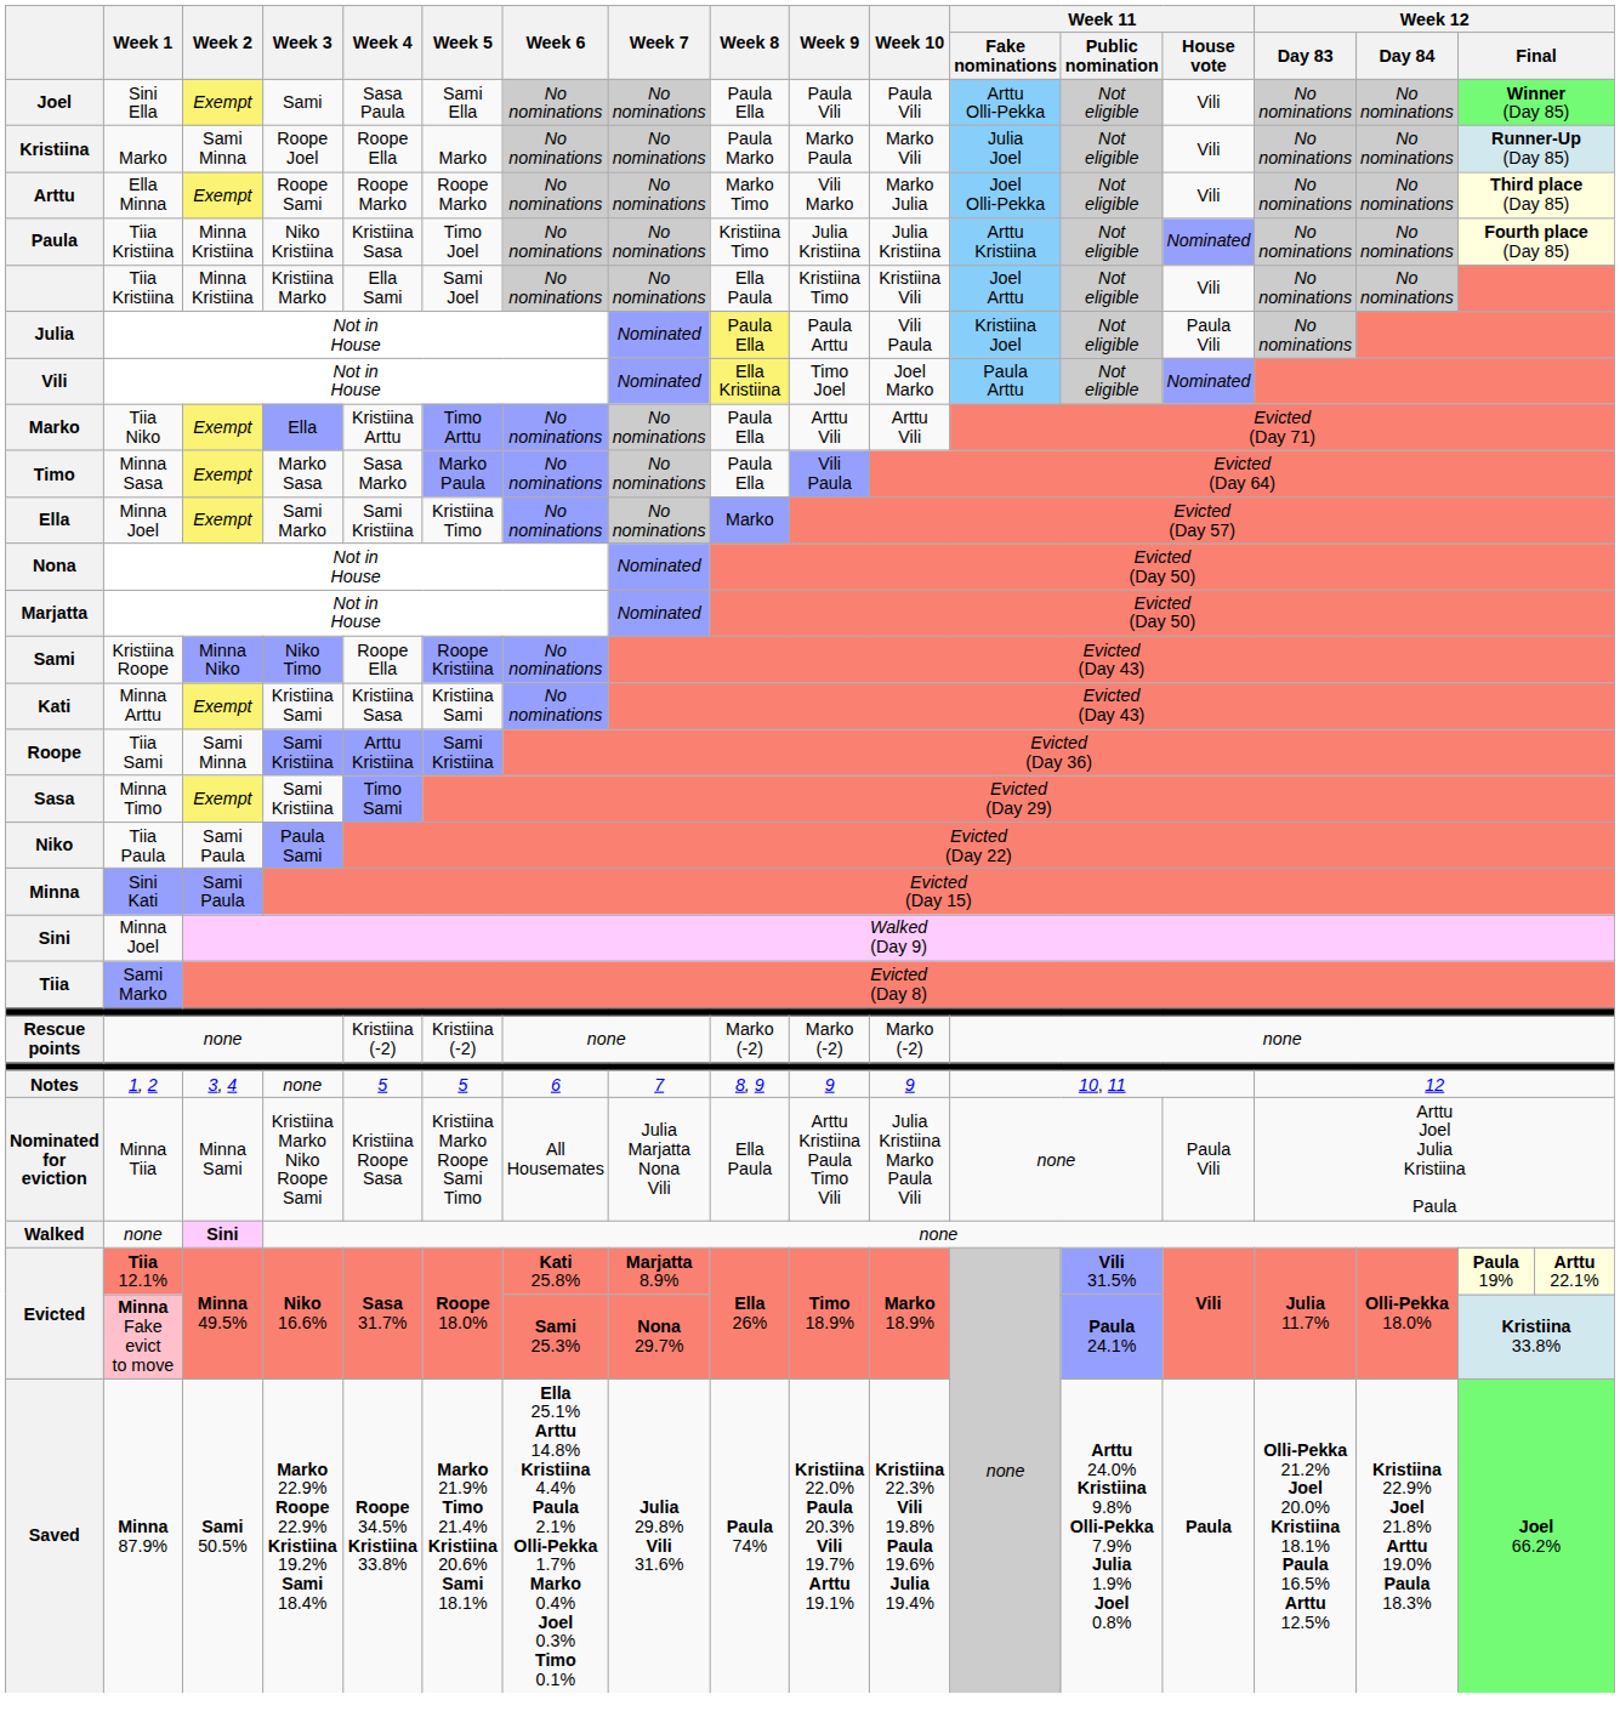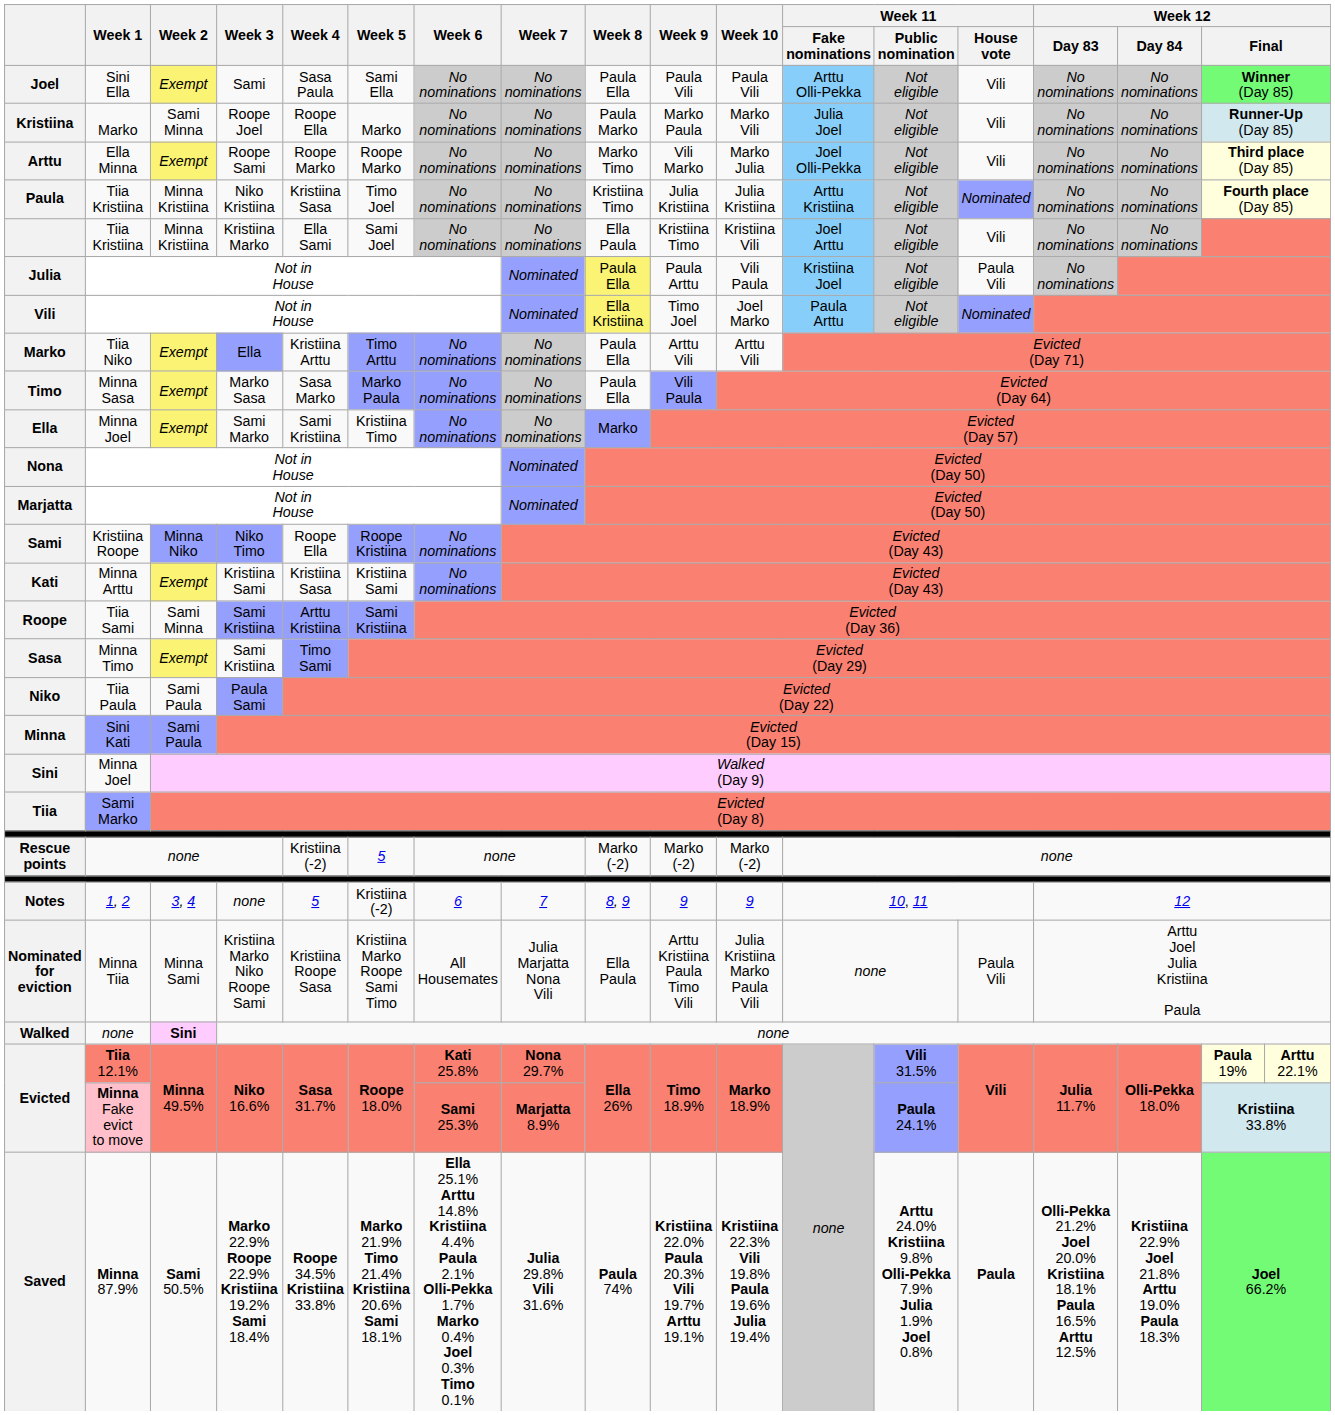 <table class="wikitable" style="font-size:85%; text-align:center; line-height:15px; width:100%;">
 <tr>
 <th style="width: 5%;" rowspan="2"></th>
 <th style="width: 5%;" rowspan="2">Week 1</th>
 <th style="width: 5%;" rowspan="2">Week 2</th>
 <th style="width: 5%;" rowspan="2">Week 3</th>
 <th style="width: 5%;" rowspan="2">Week 4</th>
 <th style="width: 5%;" rowspan="2">Week 5</th>
 <th style="width: 5%;" rowspan="2">Week 6</th>
 <th style="width: 5%;" rowspan="2">Week 7</th>
 <th style="width: 5%;" rowspan="2">Week 8</th>
 <th style="width: 5%;" rowspan="2">Week 9</th>
 <th style="width: 5%;" rowspan="2">Week 10</th>
 <th colspan="3" style="width: 15%;">Week 11</th>
 <th colspan="4" style="width: 20%;">Week 12</th>
 </tr>
 <tr>
 <th style="width: 5%;">Fake nominations</th>
 <th style="width: 5%;">Public nomination</th>
 <th style="width: 5%;">House vote</th>
 <th style="width: 5%;">Day 83</th>
 <th style="width: 5%;">Day 84</th>
 <th colspan="2" style="width: 10%;">Final</th>
 </tr>
 <tr>
 <th>Joel</th>
 <td>Sini<br>Ella</td>
 <td style="background:#FBF373"><em>Exempt</em></td>
 <td>Sami<br></td>
 <td>Sasa<br>Paula</td>
 <td>Sami<br>Ella</td>
 <td style="background:#CCC"><em>No<br>nominations</em></td>
 <td style="background:#CCC"><em>No<br>nominations</em></td>
 <td>Paula<br>Ella</td>
 <td>Paula<br>Vili</td>
 <td>Paula<br>Vili</td>
 <td style="background:#87CEFA">Arttu<br>Olli-Pekka</td>
 <td style="background:#cccccc;"><em>Not<br>eligible</em></td>
 <td>Vili</td>
 <td style="background:#CCC"><em>No<br>nominations</em></td>
 <td style="background:#CCC"><em>No<br>nominations</em></td>
 <td colspan="2" style="background:#73FB76"><strong>Winner</strong><br>(Day 85)</td>
 </tr>
 <tr>
 <th>Kristiina</th>
 <td><br>Marko</td>
 <td>Sami<br>Minna</td>
 <td>Roope<br>Joel</td>
 <td>Roope<br>Ella</td>
 <td><br>Marko</td>
 <td style="background:#CCC"><em>No<br>nominations</em></td>
 <td style="background:#CCC"><em>No<br>nominations</em></td>
 <td>Paula<br>Marko</td>
 <td>Marko<br>Paula</td>
 <td>Marko<br>Vili</td>
 <td style="background:#87CEFA">Julia<br>Joel</td>
 <td style="background:#cccccc;"><em>Not<br>eligible</em></td>
 <td>Vili</td>
 <td style="background:#CCC"><em>No<br>nominations</em></td>
 <td style="background:#CCC"><em>No<br>nominations</em></td>
 <td colspan="2" style="background:#D1E8EF"><strong>Runner-Up</strong><br>(Day 85)</td>
 </tr>
 <tr>
 <th>Arttu</th>
 <td>Ella<br>Minna</td>
 <td style="background:#FBF373"><em>Exempt</em></td>
 <td>Roope<br>Sami</td>
 <td>Roope<br>Marko</td>
 <td>Roope<br>Marko</td>
 <td style="background:#CCC"><em>No<br>nominations</em></td>
 <td style="background:#CCC"><em>No<br>nominations</em></td>
 <td>Marko<br>Timo</td>
 <td>Vili<br>Marko</td>
 <td>Marko<br>Julia</td>
 <td style="background:#87CEFA">Joel<br>Olli-Pekka</td>
 <td style="background:#cccccc;"><em>Not<br>eligible</em></td>
 <td>Vili</td>
 <td style="background:#CCC"><em>No<br>nominations</em></td>
 <td style="background:#CCC"><em>No<br>nominations</em></td>
 <td colspan="2" style="background:#FFFFDD"><strong>Third place</strong><br>(Day 85)</td>
 </tr>
 <tr>
 <th>Paula</th>
 <td>Tiia<br>Kristiina</td>
 <td>Minna<br>Kristiina</td>
 <td>Niko<br>Kristiina</td>
 <td>Kristiina<br>Sasa</td>
 <td>Timo<br>Joel</td>
 <td style="background:#CCC"><em>No<br>nominations</em></td>
 <td style="background:#CCC"><em>No<br>nominations</em></td>
 <td>Kristiina<br>Timo</td>
 <td>Julia<br>Kristiina</td>
 <td>Julia<br>Kristiina</td>
 <td style="background:#87CEFA">Arttu<br>Kristiina</td>
 <td style="background:#cccccc;"><em>Not<br>eligible</em></td>
 <td style="background:#959FFD"><em>Nominated</em></td>
 <td style="background:#CCC"><em>No<br>nominations</em></td>
 <td style="background:#CCC"><em>No<br>nominations</em></td>
 <td colspan="2" style="background:#FFFFDD"><strong>Fourth place</strong><br>(Day 85)</td>
 </tr>
 <tr>
 <th></th>
 <td>Tiia<br>Kristiina</td>
 <td>Minna<br>Kristiina</td>
 <td>Kristiina<br>Marko</td>
 <td>Ella<br>Sami</td>
 <td>Sami<br>Joel</td>
 <td style="background:#CCC"><em>No<br>nominations</em></td>
 <td style="background:#CCC"><em>No<br>nominations</em></td>
 <td>Ella<br>Paula</td>
 <td>Kristiina<br>Timo</td>
 <td>Kristiina<br>Vili</td>
 <td style="background:#87CEFA">Joel<br>Arttu</td>
 <td style="background:#cccccc;"><em>Not<br>eligible</em></td>
 <td>Vili</td>
 <td style="background:#CCC"><em>No<br>nominations</em></td>
 <td style="background:#CCC"><em>No<br>nominations</em></td>
 <td colspan="2" style="background:salmon"></td>
 </tr>
 <tr>
 <th>Julia</th>
 <td colspan="6" style="background:white"><em>Not in<br>House</em></td>
 <td style="background:#959FFD"><em>Nominated</em></td>
 <td style="background:#FBF373">Paula<br>Ella</td>
 <td>Paula<br>Arttu</td>
 <td>Vili<br>Paula</td>
 <td style="background:#87CEFA">Kristiina<br>Joel</td>
 <td style="background:#cccccc;"><em>Not<br>eligible</em></td>
 <td>Paula<br>Vili</td>
 <td style="background:#CCC"><em>No<br>nominations</em></td>
 <td colspan="3" style="background:salmon"></td>
 </tr>
 <tr>
 <th>Vili</th>
 <td colspan="6" style="background:white"><em>Not in<br>House</em></td>
 <td style="background:#959FFD"><em>Nominated</em></td>
 <td style="background:#FBF373">Ella<br>Kristiina</td>
 <td>Timo<br>Joel</td>
 <td>Joel<br>Marko</td>
 <td style="background:#87CEFA">Paula<br>Arttu</td>
 <td style="background:#cccccc;"><em>Not<br>eligible</em></td>
 <td style="background:#959FFD"><em>Nominated</em></td>
 <td colspan="4" style="background:salmon"></td>
 </tr>
 <tr>
 <th>Marko</th>
 <td>Tiia<br>Niko</td>
 <td style="background:#FBF373"><em>Exempt</em></td>
 <td style="background:#959FFD">Ella<br></td>
 <td>Kristiina<br>Arttu</td>
 <td style="background:#959FFD">Timo<br>Arttu</td>
 <td style="background:#959FFD"><em>No<br>nominations</em></td>
 <td style="background:#CCC"><em>No<br>nominations</em></td>
 <td>Paula<br>Ella</td>
 <td>Arttu<br>Vili</td>
 <td>Arttu<br>Vili</td>
 <td colspan="7" style="background:salmon"><em>Evicted</em><br>(Day 71)</td>
 </tr>
 <tr>
 <th>Timo</th>
 <td>Minna<br>Sasa</td>
 <td style="background:#FBF373"><em>Exempt</em></td>
 <td>Marko<br>Sasa</td>
 <td>Sasa<br>Marko</td>
 <td style="background:#959FFD">Marko<br>Paula</td>
 <td style="background:#959FFD"><em>No<br>nominations</em></td>
 <td style="background:#CCC"><em>No<br>nominations</em></td>
 <td>Paula<br>Ella</td>
 <td style="background:#959FFD">Vili<br>Paula</td>
 <td colspan="8" style="background:salmon"><em>Evicted</em><br>(Day 64)</td>
 </tr>
 <tr>
 <th>Ella</th>
 <td>Minna<br>Joel</td>
 <td style="background:#FBF373"><em>Exempt</em></td>
 <td>Sami<br>Marko</td>
 <td>Sami<br>Kristiina</td>
 <td>Kristiina<br>Timo</td>
 <td style="background:#959FFD"><em>No<br>nominations</em></td>
 <td style="background:#CCC"><em>No<br>nominations</em></td>
 <td style="background:#959FFD">Marko<br></td>
 <td colspan="9" style="background:salmon"><em>Evicted</em><br>(Day 57)</td>
 </tr>
 <tr>
 <th>Nona</th>
 <td colspan="6" style="background:white"><em>Not in<br>House</em></td>
 <td style="background:#959FFD"><em>Nominated</em></td>
 <td colspan="10" style="background:salmon"><em>Evicted</em><br>(Day 50)</td>
 </tr>
 <tr>
 <th>Marjatta</th>
 <td colspan="6" style="background:white"><em>Not in<br>House</em></td>
 <td style="background:#959FFD"><em>Nominated</em></td>
 <td colspan="10" style="background:salmon"><em>Evicted</em><br>(Day 50)</td>
 </tr>
 <tr>
 <th>Sami</th>
 <td>Kristiina<br>Roope</td>
 <td style="background:#959FFD">Minna<br>Niko</td>
 <td style="background:#959FFD">Niko<br>Timo</td>
 <td>Roope<br>Ella</td>
 <td style="background:#959FFD">Roope<br>Kristiina</td>
 <td style="background:#959FFD"><em>No<br>nominations</em></td>
 <td colspan="11" style="background:salmon"><em>Evicted</em><br>(Day 43)</td>
 </tr>
 <tr>
 <th>Kati</th>
 <td>Minna<br>Arttu</td>
 <td style="background:#FBF373"><em>Exempt</em></td>
 <td>Kristiina<br>Sami</td>
 <td>Kristiina<br>Sasa</td>
 <td>Kristiina<br>Sami</td>
 <td style="background:#959FFD"><em>No<br>nominations</em></td>
 <td colspan="11" style="background:salmon"><em>Evicted</em><br>(Day 43)</td>
 </tr>
 <tr>
 <th>Roope</th>
 <td>Tiia<br>Sami</td>
 <td>Sami<br>Minna</td>
 <td style="background:#959FFD">Sami<br>Kristiina</td>
 <td style="background:#959FFD">Arttu<br>Kristiina</td>
 <td style="background:#959FFD">Sami<br>Kristiina</td>
 <td colspan="12" style="background:salmon"><em>Evicted</em><br>(Day 36)</td>
 </tr>
 <tr>
 <th>Sasa</th>
 <td>Minna<br>Timo</td>
 <td style="background:#FBF373"><em>Exempt</em></td>
 <td>Sami<br>Kristiina</td>
 <td style="background:#959FFD">Timo<br>Sami</td>
 <td colspan="13" style="background:salmon"><em>Evicted</em><br>(Day 29)</td>
 </tr>
 <tr>
 <th>Niko</th>
 <td>Tiia<br>Paula</td>
 <td>Sami<br>Paula</td>
 <td style="background:#959FFD">Paula<br>Sami</td>
 <td colspan="14" style="background:salmon"><em>Evicted</em><br>(Day 22)</td>
 </tr>
 <tr>
 <th>Minna</th>
 <td style="background:#959FFD">Sini<br>Kati</td>
 <td style="background:#959FFD">Sami<br>Paula</td>
 <td colspan="15" style="background:salmon"><em>Evicted</em><br>(Day 15)</td>
 </tr>
 <tr>
 <th>Sini</th>
 <td>Minna<br>Joel</td>
 <td colspan="16" style="background:#fcf"><em>Walked</em><br>(Day 9)</td>
 </tr>
 <tr>
 <th>Tiia</th>
 <td style="background:#959FFD">Sami<br>Marko</td>
 <td colspan="16" style="background:salmon"><em>Evicted</em><br>(Day 8)</td>
 </tr>
 <tr>
 <th colspan="18" style="background:black"></th>
 </tr>
 <tr>
 <th>Rescue points</th>
 <td colspan="3"><em>none</em></td>
 <td>Kristiina (-2)</td>
-<td>Kristiina (-2)</td>
+<td><em><a href='#'>5</a></em></td>
 <td colspan="2"><em>none</em></td>
 <td>Marko (-2)</td>
 <td>Marko (-2)</td>
 <td>Marko (-2)</td>
 <td colspan="7"><em>none</em></td>
 </tr>
 <tr>
 <th colspan="18" style="background:black"></th>
 </tr>
 <tr>
 <th>Notes</th>
 <td><em><a href='#'>1</a>, <a href='#'>2</a></em></td>
 <td><em><a href='#'>3</a>, <a href='#'>4</a></em></td>
 <td><em>none</em></td>
 <td><em><a href='#'>5</a></em></td>
-<td><em><a href='#'>5</a></em></td>
+<td>Kristiina (-2)</td>
 <td><em><a href='#'>6</a></em></td>
 <td><em><a href='#'>7</a></em></td>
 <td><em><a href='#'>8</a>, <a href='#'>9</a></em></td>
 <td><em><a href='#'>9</a></em></td>
 <td><em><a href='#'>9</a></em></td>
 <td colspan="3"><em><a href='#'>10</a></em>, <em><a href='#'>11</a></em></td>
 <td colspan="4"><em><a href='#'>12</a></em></td>
 </tr>
 <tr>
 <th>Nominated<br>for eviction</th>
 <td>Minna<br>Tiia</td>
 <td>Minna<br>Sami</td>
 <td>Kristiina<br>Marko<br>Niko<br>Roope<br>Sami</td>
 <td>Kristiina<br>Roope<br>Sasa</td>
 <td>Kristiina<br>Marko<br>Roope<br>Sami<br>Timo</td>
 <td>All Housemates</td>
 <td>Julia<br>Marjatta<br>Nona<br>Vili</td>
 <td>Ella<br>Paula</td>
 <td>Arttu<br>Kristiina<br>Paula<br>Timo<br>Vili</td>
 <td>Julia<br>Kristiina<br>Marko<br>Paula<br>Vili</td>
 <td colspan="2"><em>none</em></td>
 <td>Paula<br>Vili</td>
 <td colspan="4">Arttu<br>Joel<br>Julia<br>Kristiina<br><br>Paula</td>
 </tr>
 <tr>
 <th>Walked</th>
 <td><em>none</em></td>
 <td style="background:#fcf"><strong>Sini</strong></td>
 <td colspan="15"><em>none</em></td>
 </tr>
 <tr>
 <th rowspan="2">Evicted</th>
 <td style="background:salmon"><strong>Tiia</strong><br>12.1%<br></td>
 <td rowspan="2" style="background:salmon"><strong>Minna</strong><br>49.5%<br></td>
 <td rowspan="2" style="background:salmon"><strong>Niko</strong><br>16.6%<br></td>
 <td rowspan="2" style="background:salmon"><strong>Sasa</strong><br>31.7%<br></td>
 <td rowspan="2" style="background:salmon"><strong>Roope</strong><br>18.0%<br></td>
 <td style="background:salmon"><strong>Kati</strong><br>25.8%<br></td>
-<td style="background:salmon"><strong>Marjatta</strong><br>8.9%<br></td>
+<td style="background:salmon"><strong>Nona</strong><br>29.7%<br></td>
 <td rowspan="2" style="background:salmon"><strong>Ella</strong><br>26%<br></td>
 <td rowspan="2" style="background:salmon"><strong>Timo</strong><br>18.9%<br></td>
 <td rowspan="2" style="background:salmon"><strong>Marko</strong><br>18.9%<br></td>
 <td rowspan="3" style="background:#ccc"><em>none</em></td>
 <td style="background:#959FFD"><strong>Vili</strong><br>31.5%<br></td>
 <td rowspan="2" style="background:salmon"><strong>Vili</strong><br><br></td>
 <td rowspan="2" style="background:salmon"><strong>Julia</strong><br>11.7%<br></td>
 <td rowspan="2" style="background:salmon"><strong>Olli-Pekka</strong><br>18.0%<br></td>
 <td style="background:#FFFFDD"><strong>Paula</strong><br>19%<br></td>
 <td style="background:#FFFFDD"><strong>Arttu</strong><br>22.1%<br></td>
 </tr>
 <tr>
 <td style="background:#FFC0CB"><strong>Minna</strong><br>Fake evict<br>to move</td>
 <td style="background:salmon"><strong>Sami</strong><br>25.3%<br></td>
-<td style="background:salmon"><strong>Nona</strong><br>29.7%<br></td>
+<td style="background:salmon"><strong>Marjatta</strong><br>8.9%<br></td>
 <td style="background:#959FFD"><strong>Paula</strong><br>24.1%<br></td>
 <td colspan="2" style="background:#D1E8EF"><strong>Kristiina</strong><br>33.8%<br></td>
 </tr>
 <tr>
 <th>Saved</th>
 <td><strong>Minna</strong><br>87.9%<br></td>
 <td><strong>Sami</strong><br>50.5%<br></td>
 <td><strong>Marko</strong><br>22.9%<br><strong>Roope</strong><br>22.9%<br><strong>Kristiina</strong><br>19.2%<br><strong>Sami</strong><br>18.4%<br></td>
 <td><strong>Roope</strong><br>34.5%<br><strong>Kristiina</strong><br>33.8%<br></td>
 <td><strong>Marko</strong><br>21.9%<br><strong>Timo</strong><br>21.4%<br><strong>Kristiina</strong><br>20.6%<br><strong>Sami</strong><br>18.1%<br></td>
 <td><strong>Ella</strong><br>25.1%<br><strong>Arttu</strong><br>14.8%<br><strong>Kristiina</strong><br>4.4%<br><strong>Paula</strong><br>2.1%<br><strong>Olli-Pekka</strong><br>1.7%<br><strong>Marko</strong><br>0.4%<br><strong>Joel</strong><br>0.3%<br><strong>Timo</strong><br>0.1%<br></td>
 <td><strong>Julia</strong><br>29.8%<br><strong>Vili</strong><br>31.6%<br></td>
 <td><strong>Paula</strong><br>74%<br></td>
 <td><strong>Kristiina</strong><br>22.0%<br><strong>Paula</strong><br>20.3%<br><strong>Vili</strong><br>19.7%<br><strong>Arttu</strong><br>19.1%<br></td>
 <td><strong>Kristiina</strong><br>22.3%<br><strong>Vili</strong><br>19.8%<br><strong>Paula</strong><br>19.6%<br><strong>Julia</strong><br>19.4%<br></td>
 <td><strong>Arttu</strong><br>24.0%<br><strong>Kristiina</strong><br>9.8%<br><strong>Olli-Pekka</strong><br>7.9%<br><strong>Julia</strong><br>1.9%<br><strong>Joel</strong><br>0.8%<br></td>
 <td><strong>Paula</strong><br><br></td>
 <td><strong>Olli-Pekka</strong><br>21.2%<br><strong>Joel</strong><br>20.0%<br><strong>Kristiina</strong><br>18.1%<br><strong>Paula</strong><br>16.5%<br><strong>Arttu</strong><br>12.5%<br></td>
 <td><strong>Kristiina</strong><br>22.9%<br><strong>Joel</strong><br>21.8%<br><strong>Arttu</strong><br>19.0%<br><strong>Paula</strong><br>18.3%<br></td>
 <td colspan="2" style="background:#73FB76"><strong>Joel</strong><br>66.2%<br></td>
 </tr>
 </table>
